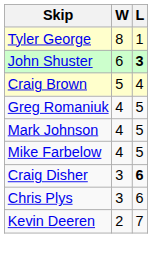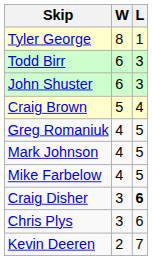 <table class="wikitable" border="1">
 <tr>
 <th>Skip</th>
 <th>W</th>
 <th>L</th>
 </tr>
 <tr bgcolor="#ffffcc">
 <td> <a href='#'>Tyler George</a></td>
 <td>8</td>
 <td>1</td>
 </tr>
 <tr bgcolor="#ccffcc">
+<td> <a href='#'>Todd Birr</a></td>
+<td>6</td>
+<td>3</td>
+</tr>
+<tr bgcolor="#ccffcc">
 <td> <a href='#'>John Shuster</a></td>
 <td>6</td>
-<td><strong>3</strong></td>
+<td>3</td>
 </tr>
 <tr bgcolor="#ffffcc">
 <td> <a href='#'>Craig Brown</a></td>
 <td>5</td>
 <td>4</td>
 </tr>
 <tr>
 <td> <a href='#'>Greg Romaniuk</a></td>
 <td>4</td>
 <td>5</td>
 </tr>
 <tr>
 <td> <a href='#'>Mark Johnson</a></td>
 <td>4</td>
 <td>5</td>
 </tr>
 <tr>
 <td> <a href='#'>Mike Farbelow</a></td>
 <td>4</td>
 <td>5</td>
 </tr>
 <tr>
 <td> <a href='#'>Craig Disher</a></td>
 <td>3</td>
 <td><strong>6</strong></td>
 </tr>
 <tr>
 <td> <a href='#'>Chris Plys</a></td>
 <td>3</td>
 <td>6</td>
 </tr>
 <tr>
 <td> <a href='#'>Kevin Deeren</a></td>
 <td>2</td>
 <td>7</td>
 </tr>
 </table>
